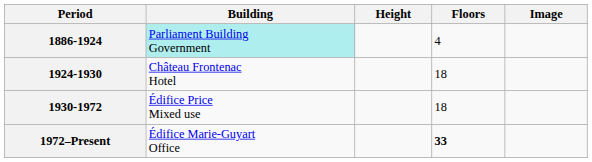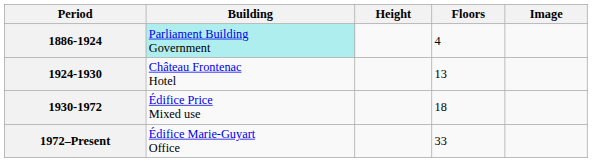 <table class="wikitable sortable" width="60%">
 <tr>
 <th>Period</th>
 <th>Building</th>
 <th>Height</th>
 <th>Floors</th>
 <th width="100px">Image</th>
 </tr>
 <tr>
 <th>1886-1924</th>
 <td style="background: paleturquoise;"><a href='#'>Parliament Building</a><br>Government</td>
 <td></td>
 <td>4  </td>
 <td></td>
 </tr>
 <tr>
 <th>1924-1930</th>
 <td><a href='#'>Château Frontenac</a><br>Hotel</td>
 <td></td>
-<td>18  </td>
+<td>13  </td>
 <td></td>
 </tr>
 <tr>
 <th>1930-1972</th>
 <td><a href='#'>Édifice Price</a><br>Mixed use</td>
 <td></td>
 <td>18  </td>
 <td></td>
 </tr>
 <tr>
 <th>1972–Present</th>
 <td><a href='#'>Édifice Marie-Guyart</a><br>Office</td>
 <td></td>
-<td><strong>33</strong></td>
+<td>33</td>
 <td></td>
 </tr>
 </table>
